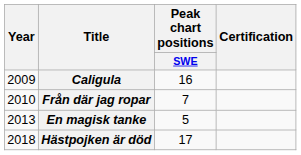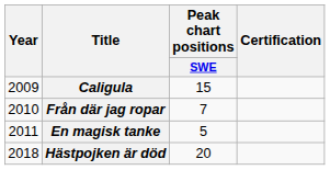 <table class="wikitable plainrowheaders" style="text-align:center;" border="1">
 <tr>
 <th scope="col" rowspan="2">Year</th>
 <th scope="col" rowspan="2">Title</th>
 <th scope="col" colspan="1">Peak chart positions</th>
 <th scope="col" rowspan="2">Certification</th>
 </tr>
 <tr>
 <th scope="col" style="width:3em;font-size:85%;"><a href='#'>SWE</a><br></th>
 </tr>
 <tr>
 <td>2009</td>
 <th scope="row"><em>Caligula</em></th>
-<td>16</td>
+<td>15</td>
 <td></td>
 </tr>
 <tr>
 <td>2010</td>
 <th scope="row"><em>Från där jag ropar</em></th>
 <td>7</td>
 <td></td>
 </tr>
 <tr>
-<td>2013</td>
+<td>2011</td>
 <th scope="row"><em>En magisk tanke</em></th>
 <td>5</td>
 <td></td>
 </tr>
 <tr>
 <td>2018</td>
 <th scope="row"><em>Hästpojken är död</em></th>
-<td>17<br></td>
+<td>20<br></td>
 <td></td>
 </tr>
 </table>
